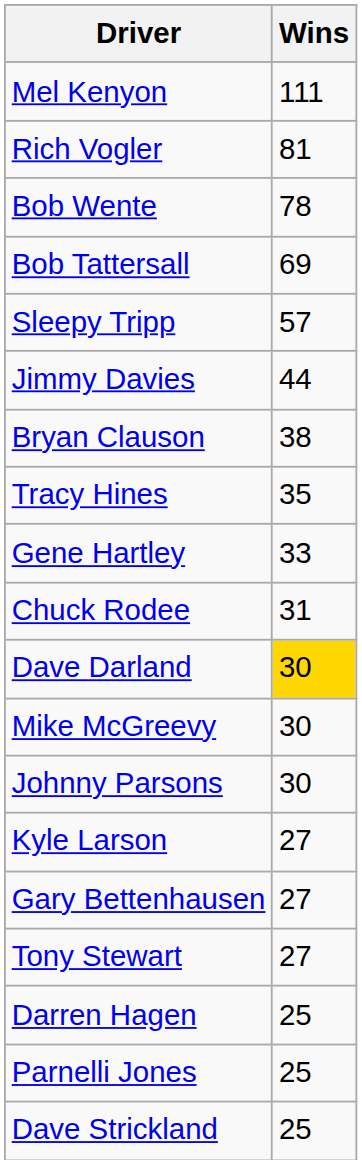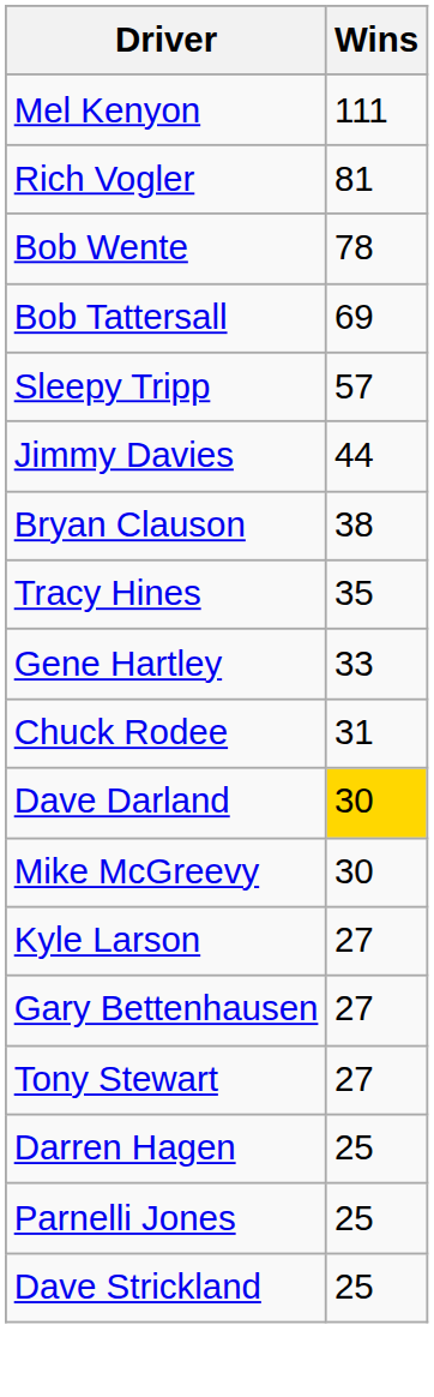 <table class="wikitable sortable" style="font-size:1.00em; line-height:1.5em;">
 <tr>
 <th>Driver</th>
 <th>Wins</th>
 </tr>
 <tr>
 <td><a href='#'>Mel Kenyon</a></td>
 <td>111</td>
 </tr>
 <tr>
 <td><a href='#'>Rich Vogler</a></td>
 <td>81</td>
 </tr>
 <tr>
 <td><a href='#'>Bob Wente</a></td>
 <td>78</td>
 </tr>
 <tr>
 <td><a href='#'>Bob Tattersall</a></td>
 <td>69</td>
 </tr>
 <tr>
 <td><a href='#'>Sleepy Tripp</a></td>
 <td>57</td>
 </tr>
 <tr>
 <td><a href='#'>Jimmy Davies</a></td>
 <td>44</td>
 </tr>
 <tr>
 <td><a href='#'>Bryan Clauson</a></td>
 <td>38</td>
 </tr>
 <tr>
 <td><a href='#'>Tracy Hines</a></td>
 <td>35</td>
 </tr>
 <tr>
 <td><a href='#'>Gene Hartley</a></td>
 <td>33</td>
 </tr>
 <tr>
 <td><a href='#'>Chuck Rodee</a></td>
 <td>31</td>
 </tr>
 <tr>
 <td><a href='#'>Dave Darland</a></td>
 <td style="background: gold;">30</td>
 </tr>
 <tr>
 <td><a href='#'>Mike McGreevy</a></td>
 <td>30</td>
 </tr>
 <tr>
-<td><a href='#'>Johnny Parsons</a></td>
-<td>30</td>
-</tr>
-<tr>
 <td><a href='#'>Kyle Larson</a></td>
 <td>27</td>
 </tr>
 <tr>
 <td><a href='#'>Gary Bettenhausen</a></td>
 <td>27</td>
 </tr>
 <tr>
 <td><a href='#'>Tony Stewart</a></td>
 <td>27</td>
 </tr>
 <tr>
 <td><a href='#'>Darren Hagen</a></td>
 <td>25</td>
 </tr>
 <tr>
 <td><a href='#'>Parnelli Jones</a></td>
 <td>25</td>
 </tr>
 <tr>
 <td><a href='#'>Dave Strickland</a></td>
 <td>25</td>
 </tr>
 </table>
